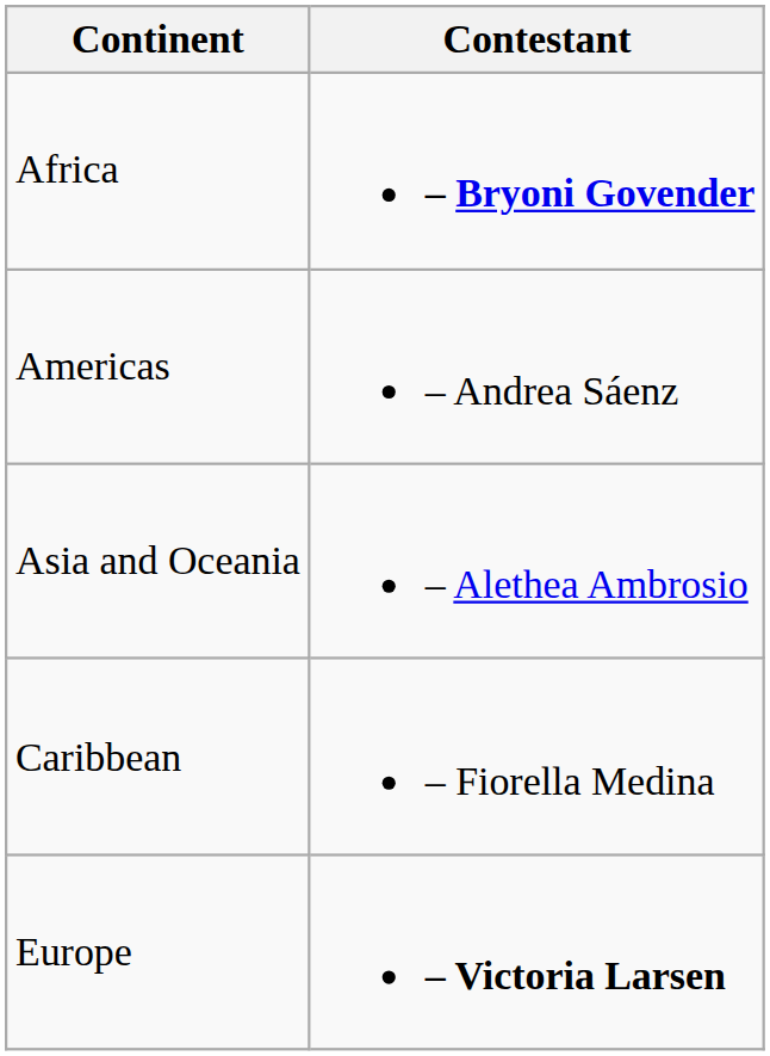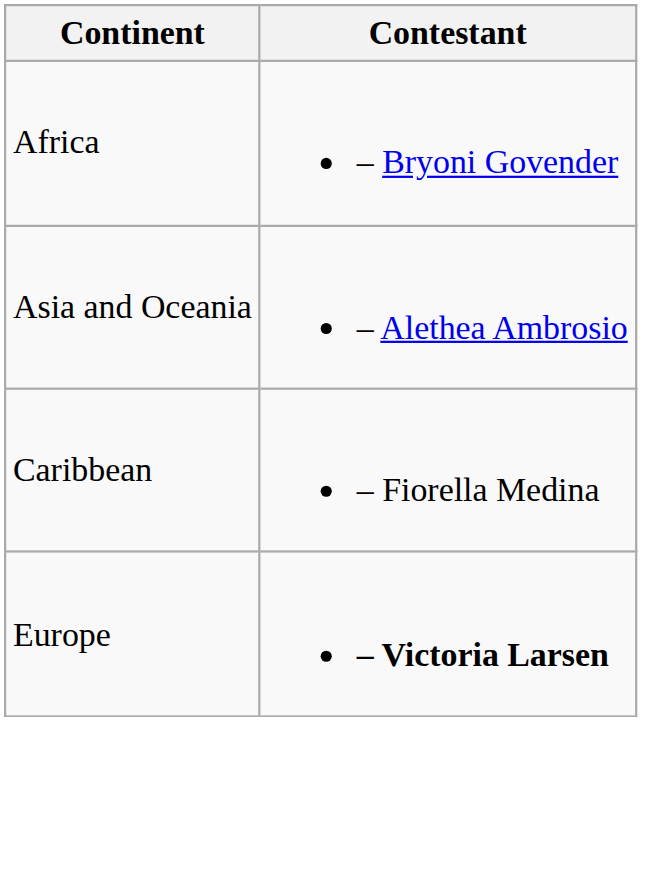 <table class="wikitable sortable" style="font-size:95%;">
 <tr>
 <th>Continent</th>
 <th>Contestant</th>
 </tr>
 <tr>
 <td>Africa</td>
-<td><strong><br><ul><li> – <a href='#'>Bryoni Govender</a></li></ul></strong></td>
-</tr>
-<tr>
-<td>Americas</td>
-<td><br><ul><li> – Andrea Sáenz</li></ul></td>
+<td><br><ul><li> – <a href='#'>Bryoni Govender</a></li></ul></td>
 </tr>
 <tr>
 <td>Asia and Oceania</td>
 <td><br><ul><li> – <a href='#'>Alethea Ambrosio</a></li></ul></td>
 </tr>
 <tr>
 <td>Caribbean</td>
 <td><br><ul><li> – Fiorella Medina</li></ul></td>
 </tr>
 <tr>
 <td>Europe</td>
 <td><strong><br><ul><li> – Victoria Larsen</li></ul></strong></td>
 </tr>
 </table>
